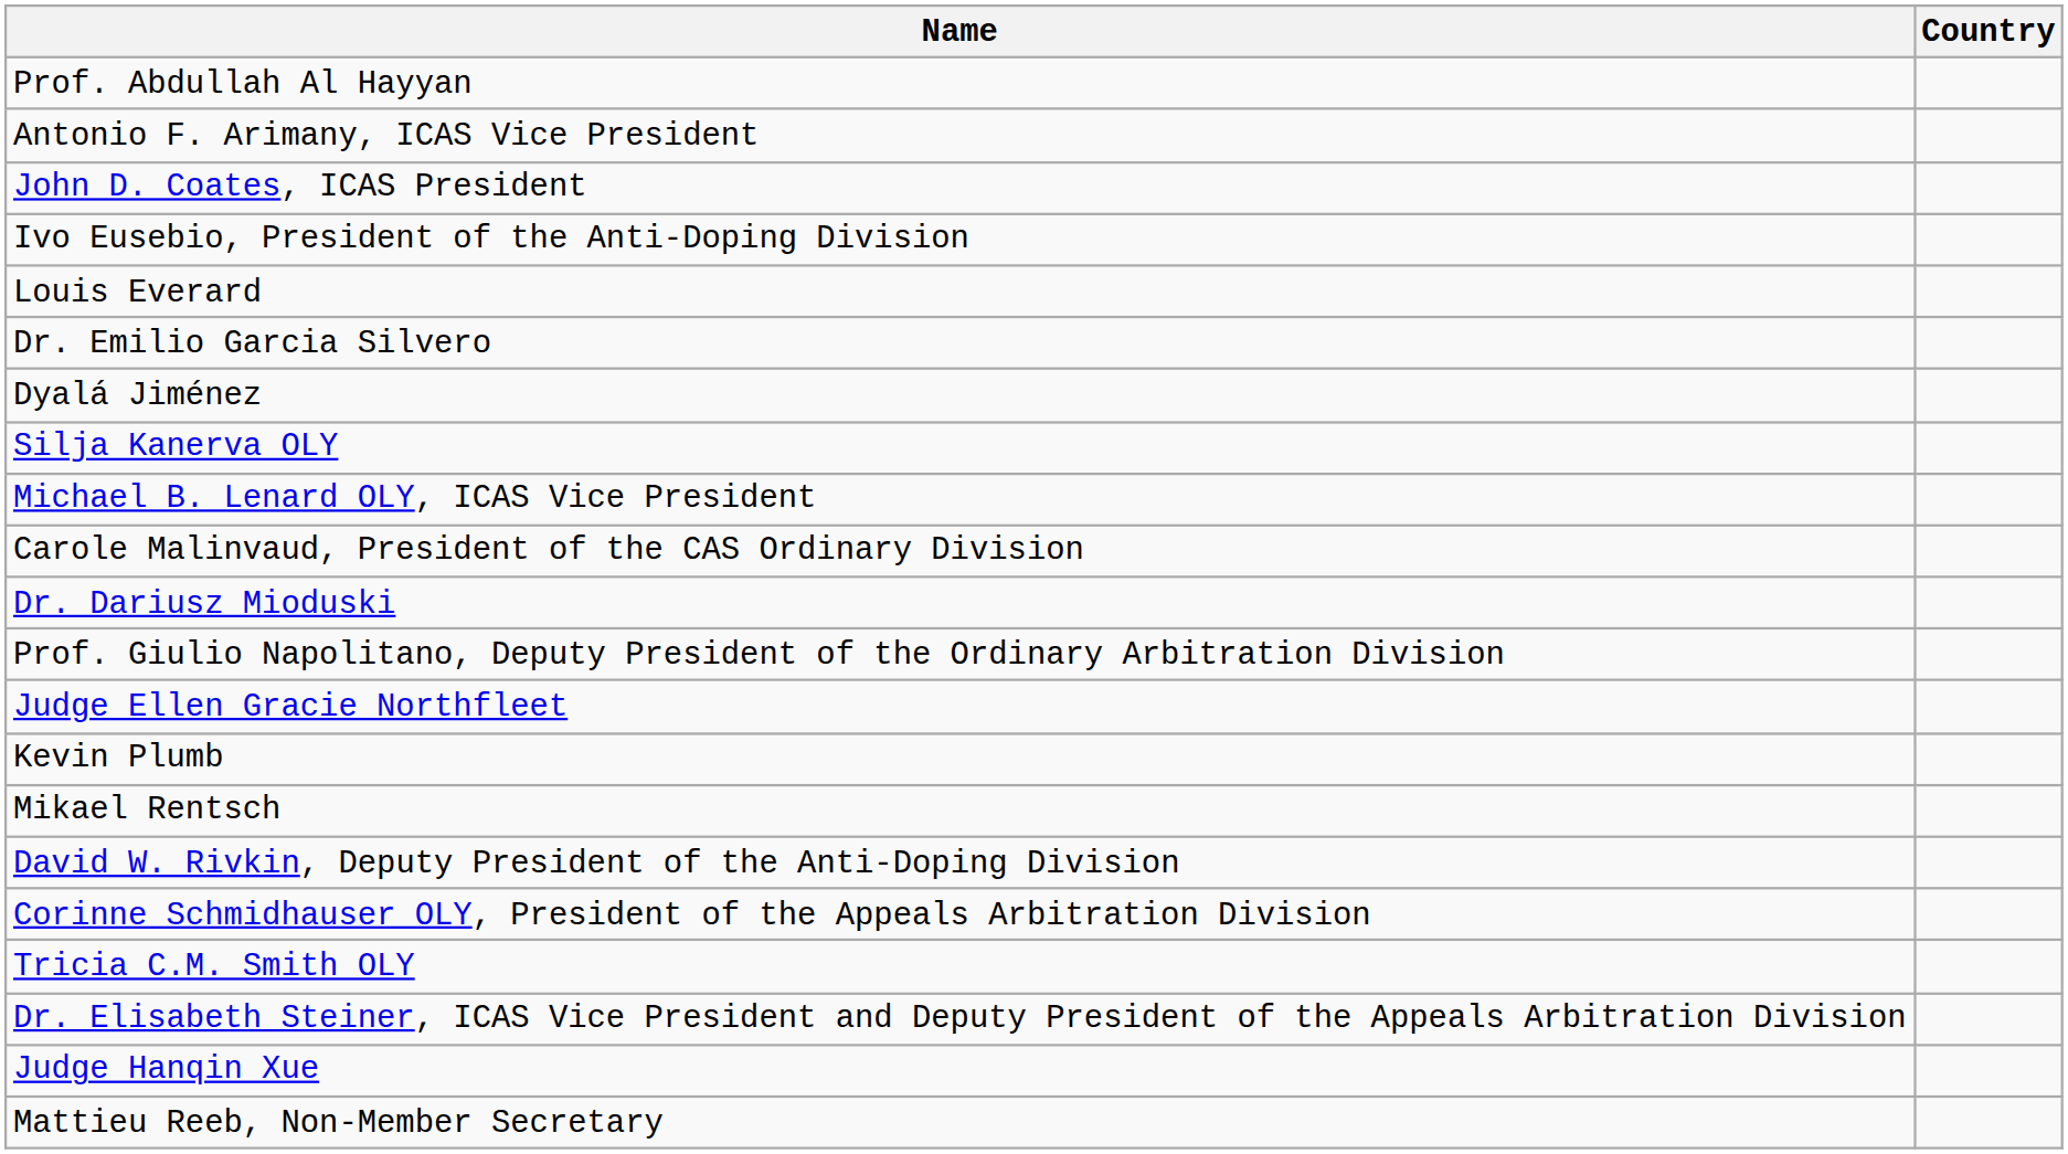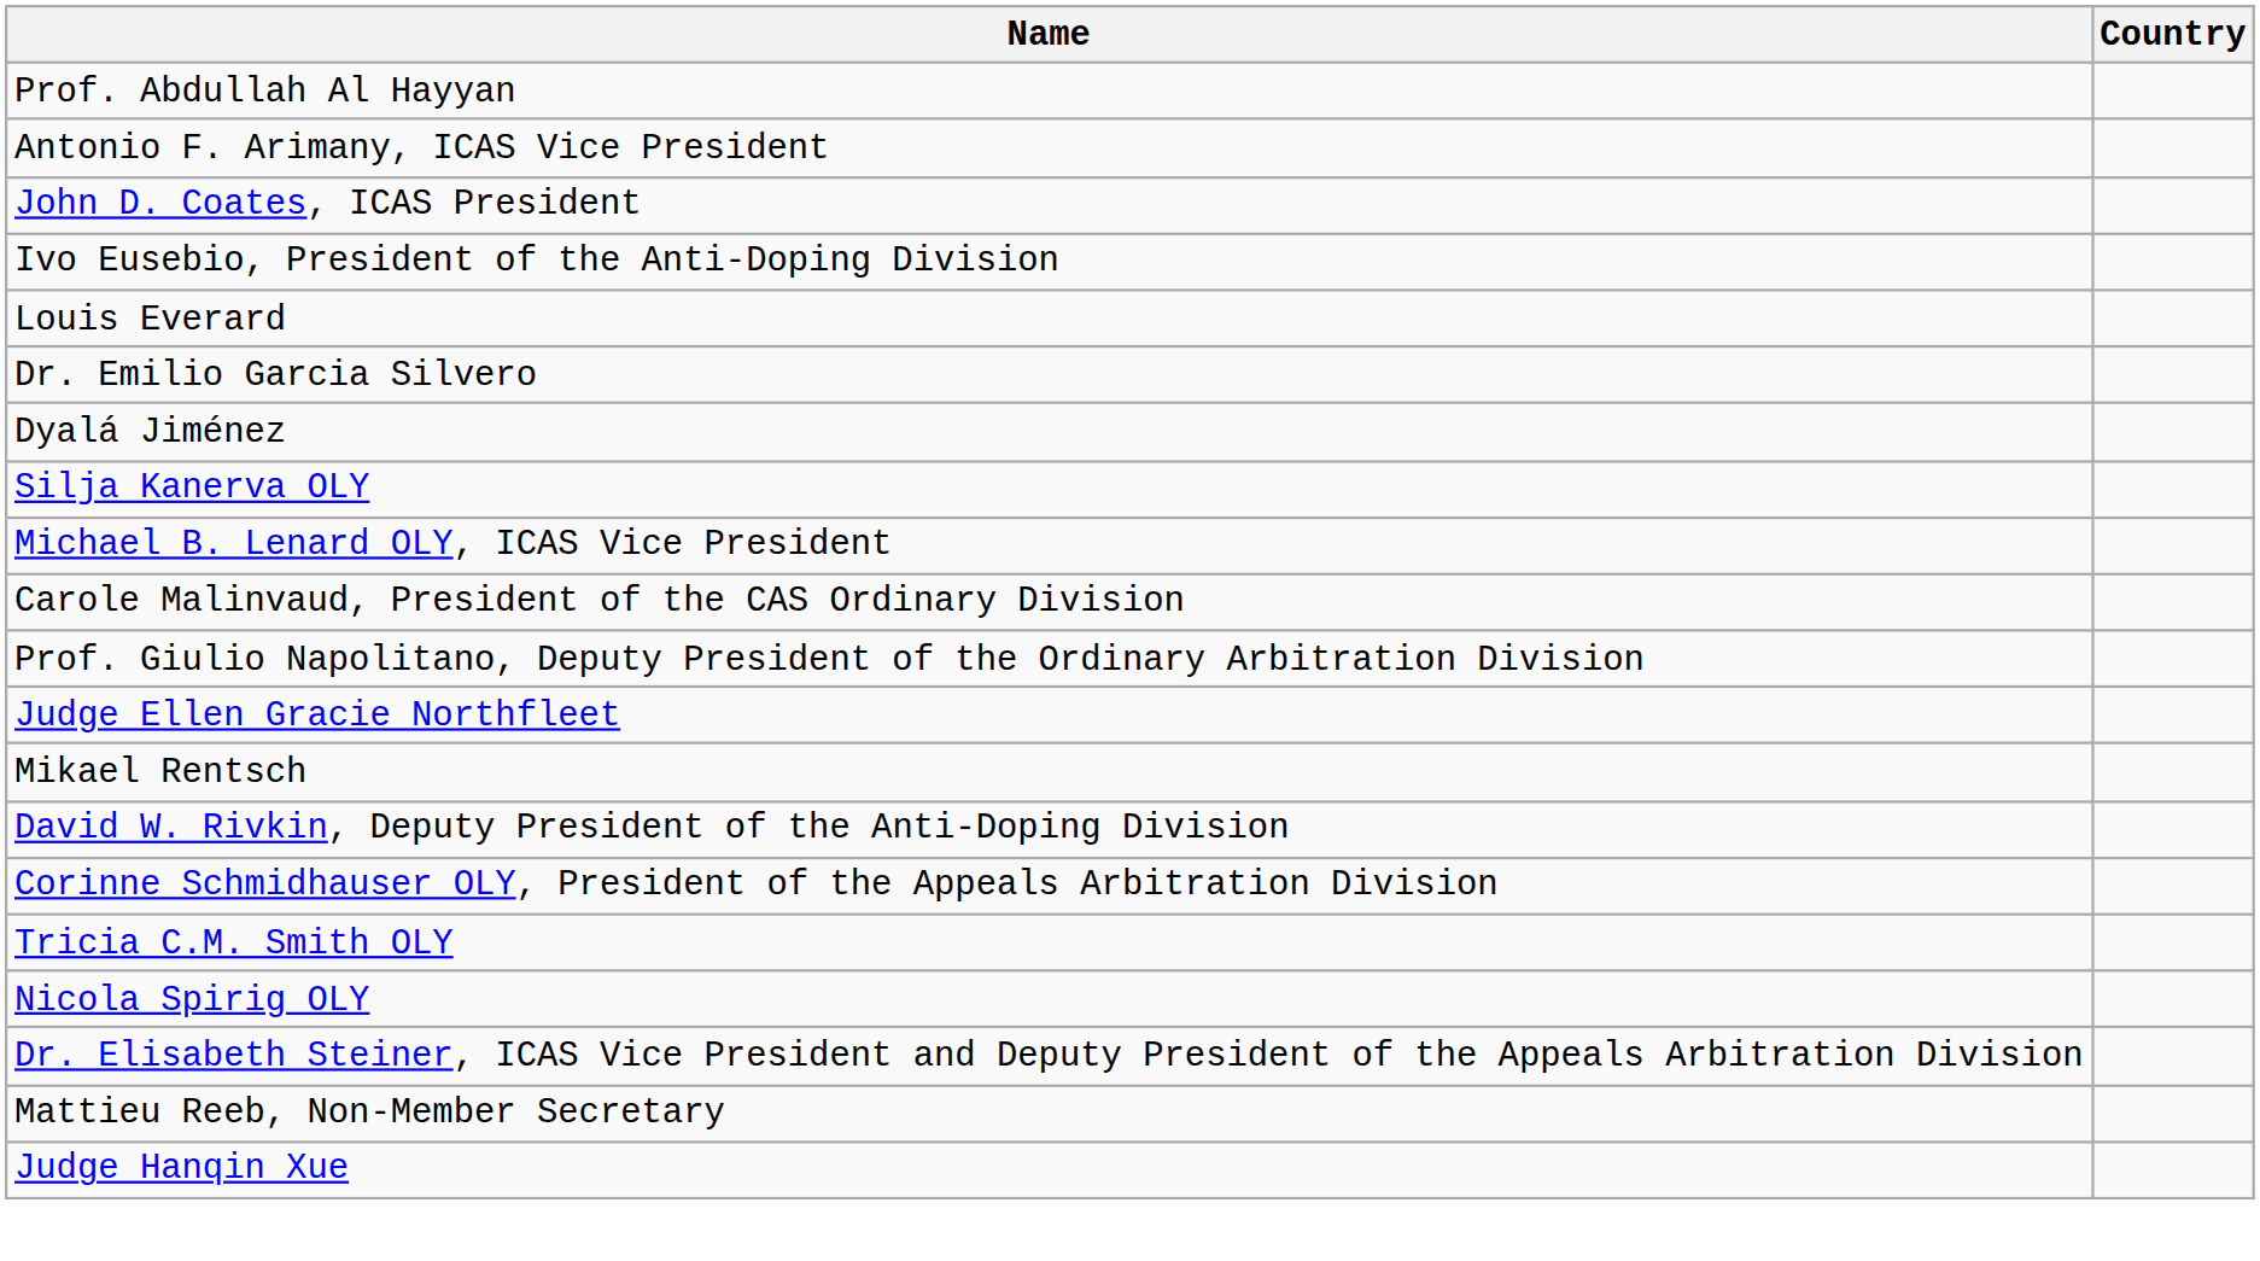 <table class="wikitable sortable">
 <tr>
 <th>Name</th>
 <th>Country</th>
 </tr>
 <tr>
 <td>Prof. Abdullah Al Hayyan</td>
 <td></td>
 </tr>
 <tr>
 <td>Antonio F. Arimany, ICAS Vice President</td>
 <td></td>
 </tr>
 <tr>
 <td><a href='#'>John D. Coates</a>, ICAS President</td>
 <td></td>
 </tr>
 <tr>
 <td>Ivo Eusebio, President of the Anti-Doping Division</td>
 <td></td>
 </tr>
 <tr>
 <td>Louis Everard</td>
 <td></td>
 </tr>
 <tr>
 <td>Dr. Emilio Garcia Silvero</td>
 <td></td>
 </tr>
 <tr>
 <td>Dyalá Jiménez</td>
 <td></td>
 </tr>
 <tr>
 <td><a href='#'>Silja Kanerva OLY</a></td>
 <td></td>
 </tr>
 <tr>
 <td><a href='#'>Michael B. Lenard OLY</a>, ICAS Vice President</td>
 <td></td>
 </tr>
 <tr>
 <td>Carole Malinvaud, President of the CAS Ordinary Division</td>
 <td></td>
 </tr>
 <tr>
-<td><a href='#'>Dr. Dariusz Mioduski</a></td>
-<td></td>
-</tr>
-<tr>
 <td>Prof. Giulio Napolitano, Deputy President of the Ordinary Arbitration Division</td>
 <td></td>
 </tr>
 <tr>
 <td><a href='#'>Judge Ellen Gracie Northfleet</a></td>
-<td></td>
-</tr>
-<tr>
-<td>Kevin Plumb</td>
 <td></td>
 </tr>
 <tr>
 <td>Mikael Rentsch</td>
 <td></td>
 </tr>
 <tr>
 <td><a href='#'>David W. Rivkin</a>, Deputy President of the Anti-Doping Division</td>
 <td></td>
 </tr>
 <tr>
 <td><a href='#'>Corinne Schmidhauser OLY</a>, President of the Appeals Arbitration Division</td>
 <td></td>
 </tr>
 <tr>
 <td><a href='#'>Tricia C.M. Smith OLY</a></td>
 <td></td>
 </tr>
 <tr>
+<td><a href='#'>Nicola Spirig OLY</a></td>
+<td></td>
+</tr>
+<tr>
 <td><a href='#'>Dr. Elisabeth Steiner</a>, ICAS Vice President and Deputy President of the Appeals Arbitration Division</td>
+<td></td>
+</tr>
+<tr>
+<td>Mattieu Reeb, Non-Member Secretary</td>
 <td></td>
 </tr>
 <tr>
 <td><a href='#'>Judge Hanqin Xue</a></td>
 <td></td>
 </tr>
-<tr>
-<td>Mattieu Reeb, Non-Member Secretary</td>
-<td></td>
-</tr>
 </table>
